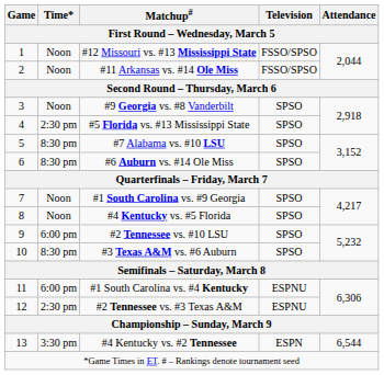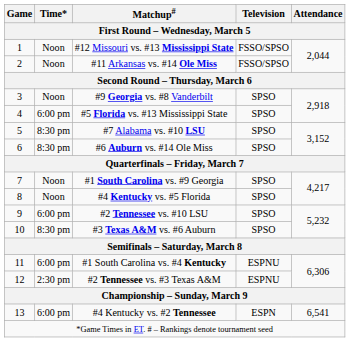 <table class="wikitable" style="text-align:center;font-size: 95%">
 <tr align="center">
 <th>Game</th>
 <th>Time*</th>
 <th>Matchup<sup>#</sup></th>
 <th>Television</th>
 <th>Attendance</th>
 </tr>
 <tr>
 <th colspan=6>First Round – Wednesday, March 5</th>
 </tr>
 <tr>
 <td>1</td>
 <td>Noon</td>
 <td>#12 <a href='#'>Missouri</a> vs. #13 <strong><a href='#'>Mississippi State</a></strong></td>
 <td>FSSO/SPSO</td>
 <td rowspan=2 style="text-align:center;">2,044</td>
 </tr>
 <tr>
 <td>2</td>
 <td>Noon</td>
 <td>#11 <a href='#'>Arkansas</a> vs. #14 <strong><a href='#'>Ole Miss</a></strong></td>
 <td>FSSO/SPSO</td>
 </tr>
 <tr>
 <th colspan=6>Second Round – Thursday, March 6</th>
 </tr>
 <tr>
 <td>3</td>
 <td>Noon</td>
 <td>#9 <strong><a href='#'>Georgia</a></strong> vs. #8 <a href='#'>Vanderbilt</a></td>
 <td>SPSO</td>
 <td rowspan=2 style="text-align:center;">2,918</td>
 </tr>
 <tr>
 <td>4</td>
-<td>2:30 pm</td>
+<td>6:00 pm</td>
 <td>#5 <strong><a href='#'>Florida</a></strong> vs. #13 Mississippi State</td>
 <td>SPSO</td>
 </tr>
 <tr>
 <td>5</td>
 <td>8:30 pm</td>
 <td>#7 <a href='#'>Alabama</a> vs. #10 <strong><a href='#'>LSU</a></strong></td>
 <td>SPSO</td>
 <td rowspan=2 style="text-align:center;">3,152</td>
 </tr>
 <tr>
 <td>6</td>
 <td>8:30 pm</td>
 <td>#6 <strong><a href='#'>Auburn</a></strong> vs. #14 Ole Miss</td>
 <td>SPSO</td>
 </tr>
 <tr>
 <th colspan=6>Quarterfinals – Friday, March 7</th>
 </tr>
 <tr>
 <td>7</td>
 <td>Noon</td>
 <td>#1 <strong><a href='#'>South Carolina</a></strong> vs. #9 Georgia</td>
 <td>SPSO</td>
 <td rowspan=2 style="text-align:center;">4,217</td>
 </tr>
 <tr>
 <td>8</td>
 <td>Noon</td>
 <td>#4 <strong><a href='#'>Kentucky</a></strong> vs. #5 Florida</td>
 <td>SPSO</td>
 </tr>
 <tr>
 <td>9</td>
 <td>6:00 pm</td>
 <td>#2 <strong><a href='#'>Tennessee</a></strong> vs. #10 LSU</td>
 <td>SPSO</td>
 <td rowspan=2 style="text-align:center;">5,232</td>
 </tr>
 <tr>
 <td>10</td>
 <td>8:30 pm</td>
 <td>#3 <strong><a href='#'>Texas A&M</a></strong> vs. #6 Auburn</td>
 <td>SPSO</td>
 </tr>
 <tr>
 <th colspan=6>Semifinals – Saturday, March 8</th>
 </tr>
 <tr>
 <td>11</td>
 <td>6:00 pm</td>
 <td>#1 South Carolina vs. #4 <strong>Kentucky</strong></td>
 <td>ESPNU</td>
 <td rowspan=2 style="text-align:center;">6,306</td>
 </tr>
 <tr>
 <td>12</td>
 <td>2:30 pm</td>
 <td>#2 <strong>Tennessee</strong> vs. #3 Texas A&M</td>
 <td>ESPNU</td>
 </tr>
 <tr>
 <th colspan=6>Championship – Sunday, March 9</th>
 </tr>
 <tr>
 <td>13</td>
-<td>3:30 pm</td>
+<td>6:00 pm</td>
 <td>#4 Kentucky vs. #2 <strong>Tennessee</strong></td>
 <td>ESPN</td>
-<td>6,544</td>
+<td>6,541</td>
 </tr>
 <tr>
 <td colspan=6><small>*Game Times in <a href='#'>ET</a>. # – Rankings denote tournament seed</small></td>
 </tr>
 </table>
